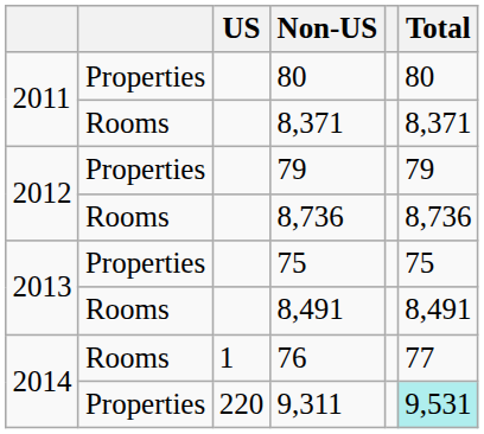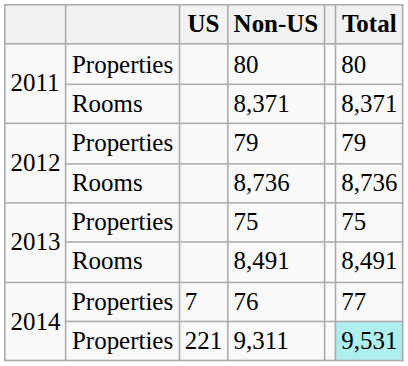 <table class="wikitable mw-collapsible mw-collapsed">
 <tr>
 <th class="unsortable"></th>
 <th></th>
 <th>US</th>
 <th>Non-US</th>
 <th></th>
 <th>Total</th>
 </tr>
 <tr>
 <td rowspan=2>2011</td>
 <td>Properties</td>
 <td></td>
 <td>80</td>
 <td></td>
 <td>80</td>
 </tr>
 <tr>
 <td>Rooms</td>
 <td></td>
 <td>8,371</td>
 <td></td>
 <td>8,371</td>
 </tr>
 <tr>
 <td rowspan=2>2012</td>
 <td>Properties</td>
 <td></td>
 <td>79</td>
 <td></td>
 <td>79</td>
 </tr>
 <tr>
 <td>Rooms</td>
 <td></td>
 <td>8,736</td>
 <td></td>
 <td>8,736</td>
 </tr>
 <tr>
 <td rowspan=2>2013</td>
 <td>Properties</td>
 <td></td>
 <td>75</td>
 <td></td>
 <td>75</td>
 </tr>
 <tr>
 <td>Rooms</td>
 <td></td>
 <td>8,491</td>
 <td></td>
 <td>8,491</td>
 </tr>
 <tr>
 <td rowspan=2>2014</td>
-<td>Rooms</td>
-<td>1</td>
+<td>Properties</td>
+<td>7</td>
 <td>76</td>
 <td></td>
 <td>77</td>
 </tr>
 <tr>
 <td>Properties</td>
-<td>220</td>
+<td>221</td>
 <td>9,311</td>
 <td></td>
 <td style="background: paleturquoise;">9,531</td>
 </tr>
 </table>
